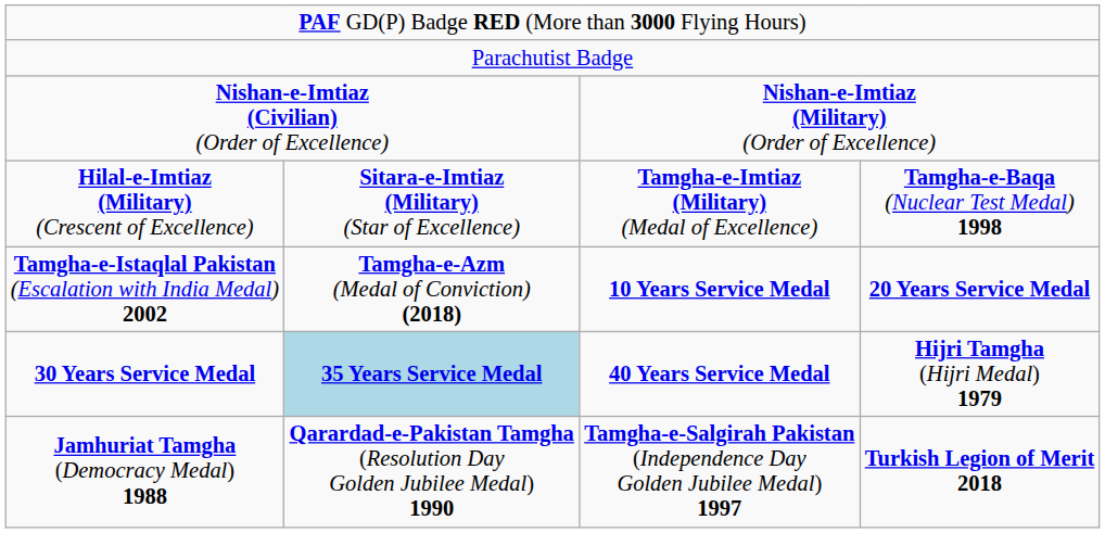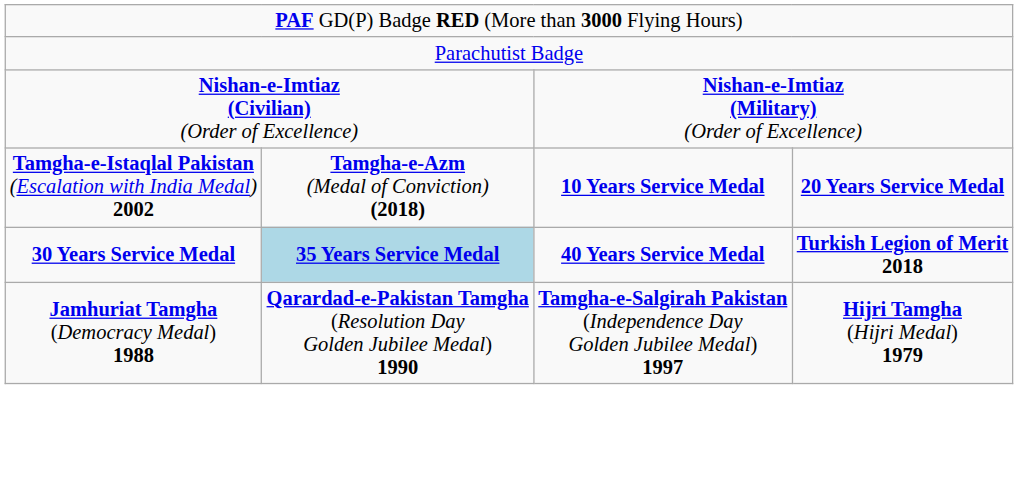 <table class="wikitable" style="margin:1em auto; text-align:center;">
 <tr>
 <td colspan="4"><strong><a href='#'>PAF</a></strong> GD(P) Badge <strong>RED</strong> (More than <strong>3000</strong> Flying Hours)</td>
 </tr>
 <tr>
 <td colspan="4"><a href='#'>Parachutist Badge</a></td>
 </tr>
 <tr>
 <td colspan="2"><strong><a href='#'>Nishan-e-Imtiaz</a></strong><br><strong><a href='#'>(Civilian)</a></strong><br><em>(Order of Excellence)</em></td>
 <td colspan="2"><strong><a href='#'>Nishan-e-Imtiaz</a></strong><br><strong><a href='#'>(Military)</a></strong><br><em>(Order of Excellence)</em></td>
 </tr>
 <tr>
-<td><strong><a href='#'>Hilal-e-Imtiaz</a></strong><br><strong><a href='#'>(Military)</a></strong><br><em>(Crescent of Excellence)</em></td>
-<td><strong><a href='#'>Sitara-e-Imtiaz</a></strong><br><strong><a href='#'>(Military)</a></strong><br><em>(Star of Excellence)</em></td>
-<td><strong><a href='#'>Tamgha-e-Imtiaz</a></strong><br><strong><a href='#'>(Military)</a></strong><br><em>(Medal of Excellence)</em></td>
-<td><strong><a href='#'>Tamgha-e-Baqa</a></strong><br><em>(<a href='#'>Nuclear Test Medal</a>)</em><br><strong>1998</strong></td>
-</tr>
-<tr>
 <td><strong><a href='#'>Tamgha-e-Istaqlal Pakistan</a></strong><br><em>(<a href='#'>Escalation with India Medal</a>)</em><br><strong>2002</strong></td>
 <td><strong><a href='#'>Tamgha-e-Azm</a></strong><br><em>(Medal of Conviction)</em><br><strong>(2018)</strong></td>
 <td><strong><a href='#'>10 Years Service Medal</a></strong></td>
 <td><strong><a href='#'>20 Years Service Medal</a></strong></td>
 </tr>
 <tr>
 <td><strong><a href='#'>30 Years Service Medal</a></strong></td>
 <td style="background: lightblue;"><strong><a href='#'>35 Years Service Medal</a></strong></td>
 <td><strong><a href='#'>40 Years Service Medal</a></strong></td>
-<td><strong><a href='#'>Hijri Tamgha</a></strong><br>(<em>Hijri Medal</em>)<br><strong>1979</strong></td>
+<td><a href='#'><strong>Turkish Legion of Merit</strong></a><strong></strong><br><strong>2018</strong></td>
 </tr>
 <tr>
 <td><strong><a href='#'>Jamhuriat Tamgha</a></strong><br>(<em>Democracy Medal</em>)<br><strong>1988</strong></td>
 <td><strong><a href='#'>Qarardad-e-Pakistan Tamgha</a></strong><br>(<em>Resolution Day</em><br><em>Golden Jubilee Medal</em>)<br><strong>1990</strong></td>
 <td><strong><a href='#'>Tamgha-e-Salgirah Pakistan</a></strong><br>(<em>Independence Day</em><br><em>Golden Jubilee Medal</em>)<br><strong>1997</strong></td>
-<td><a href='#'><strong>Turkish Legion of Merit</strong></a><strong></strong><br><strong>2018</strong></td>
+<td><strong><a href='#'>Hijri Tamgha</a></strong><br>(<em>Hijri Medal</em>)<br><strong>1979</strong></td>
 </tr>
 </table>
